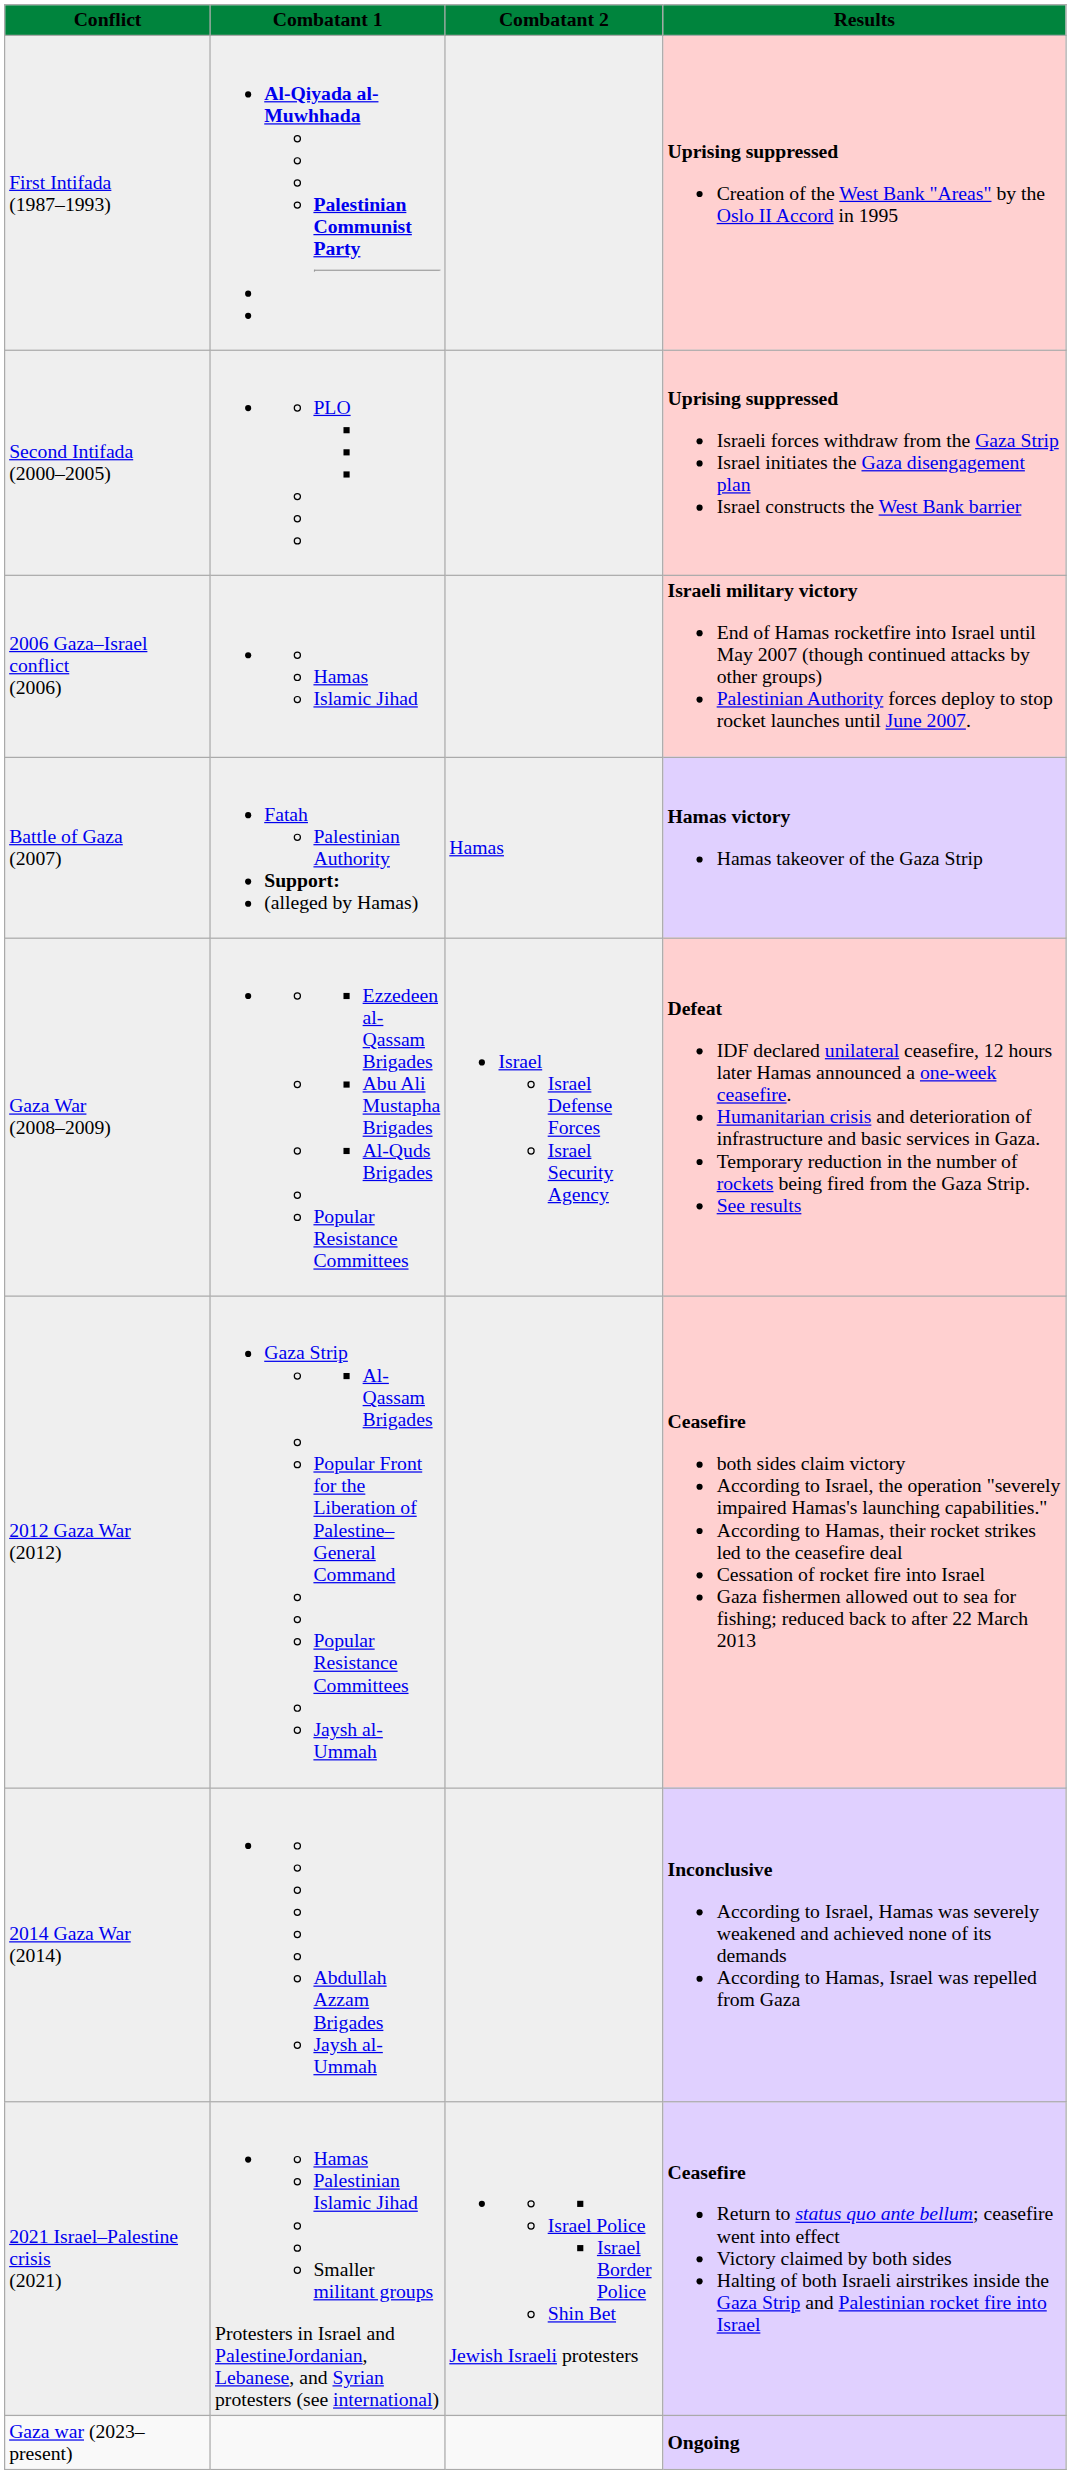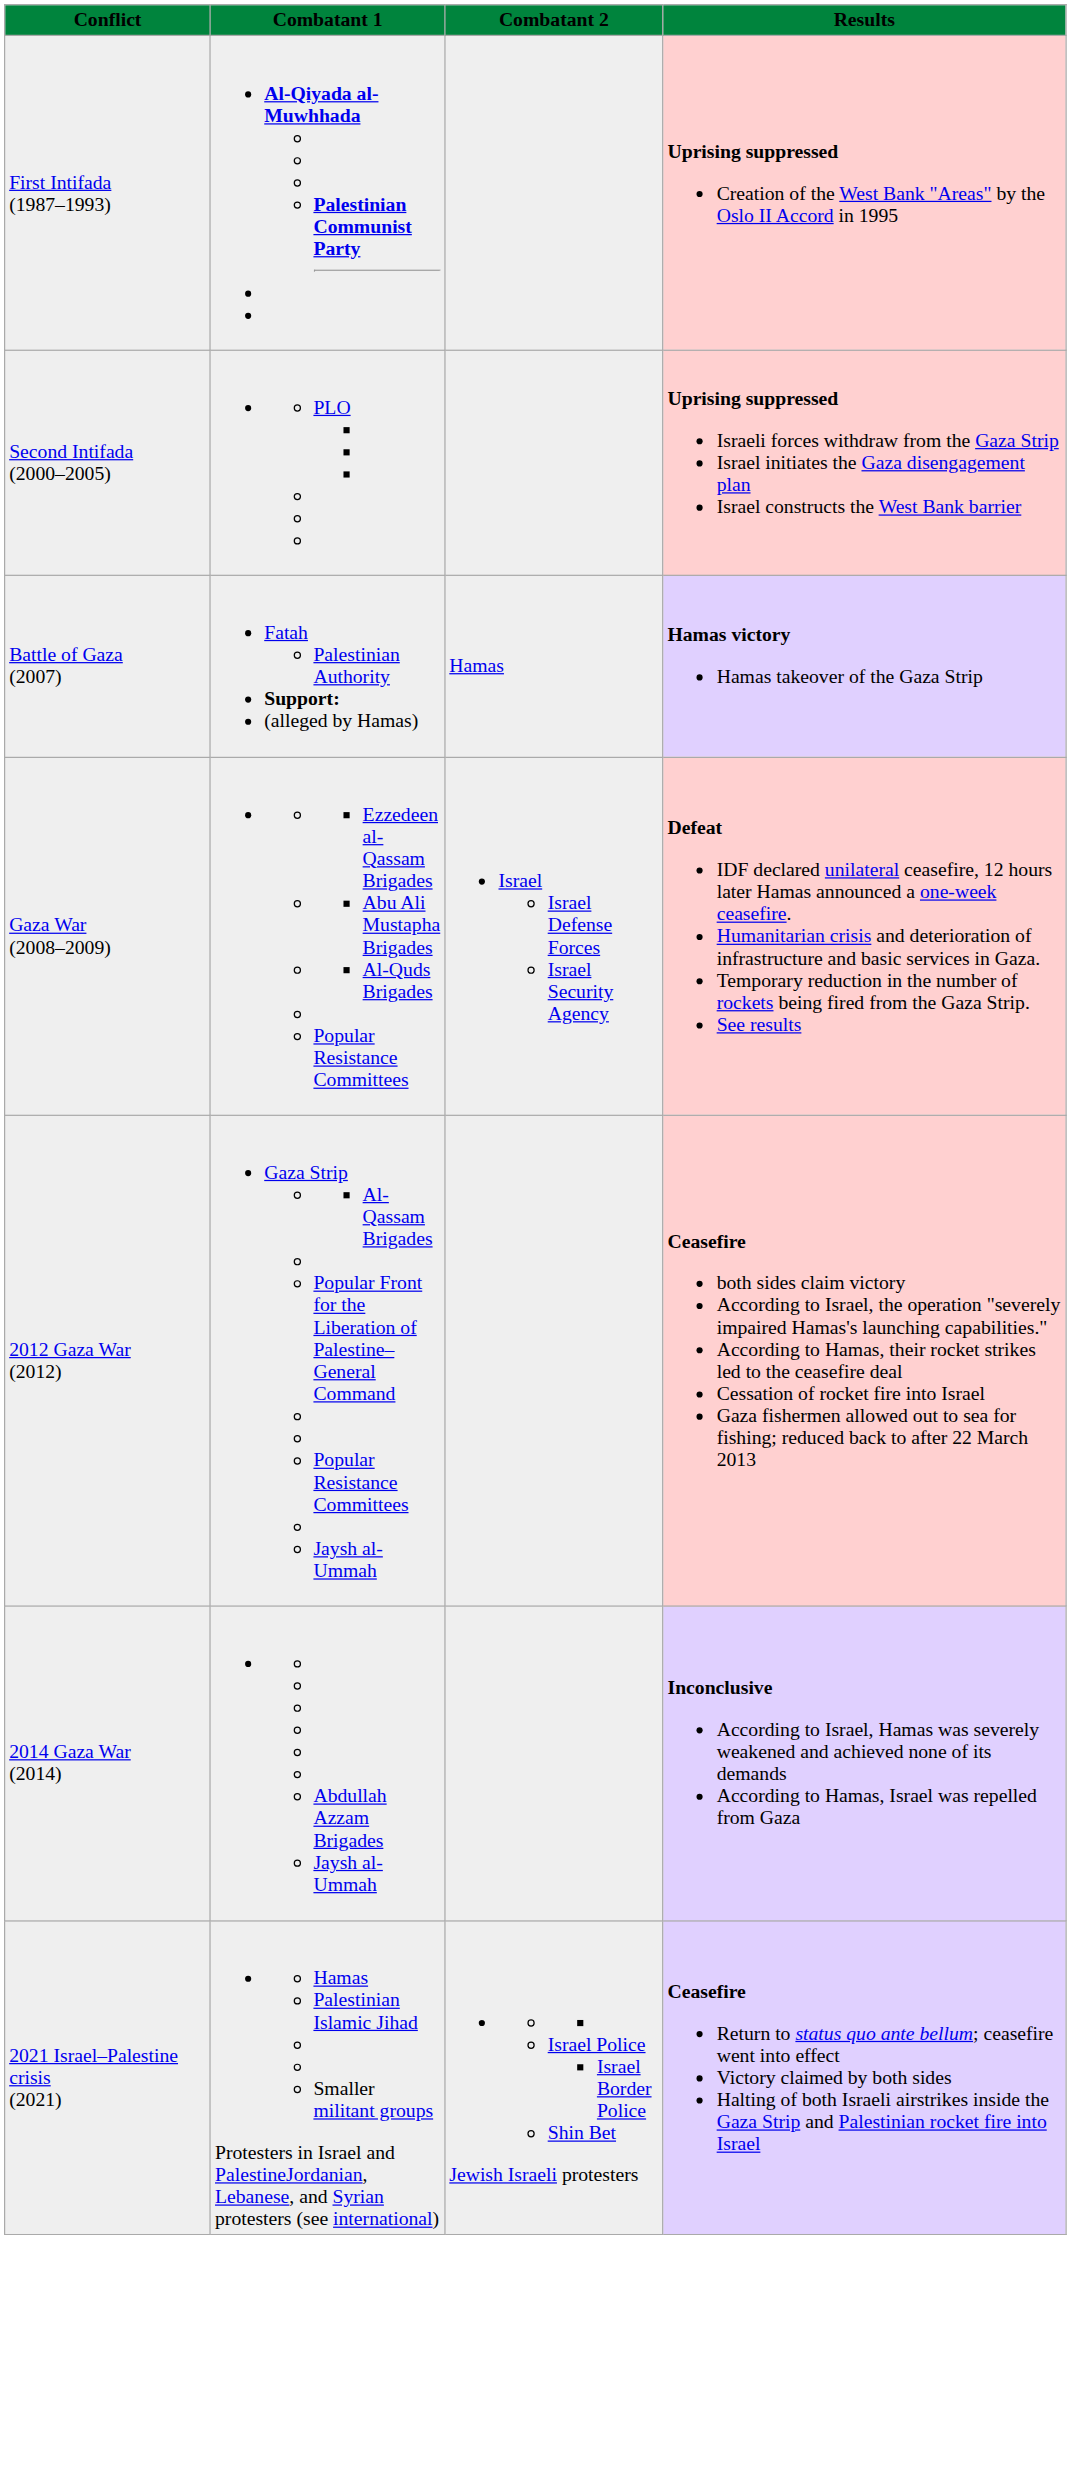 <table class="wikitable">
 <tr>
 <th style="background:#00843D" rowspan="1" width=160px><span>Conflict</span></th>
 <th style="background:#00843D" rowspan="1" width=170px><span>Combatant 1</span></th>
 <th style="background:#00843D" rowspan="1" width=170px><span>Combatant 2</span></th>
 <th style="background:#00843D" rowspan="1" width=320px><span>Results</span></th>
 </tr>
 <tr>
 <td style="background:#efefef"><a href='#'>First Intifada</a> <br>(1987–1993)</td>
 <td style="background:#efefef"><strong><br><ul><li> <a href='#'>Al-Qiyada al-Muwhhada</a><ul><li></li><li></li><li></li><li> <a href='#'>Palestinian Communist Party</a><hr></li></ul></li><li></li><li></li></ul></strong></td>
 <td style="background:#efefef"></td>
 <td style="background:#FFD0D0"><strong>Uprising suppressed</strong><br><ul><li>Creation of the <a href='#'>West Bank "Areas"</a> by the <a href='#'>Oslo II Accord</a> in 1995</li></ul></td>
 </tr>
 <tr>
 <td style="background:#efefef"><a href='#'>Second Intifada</a> <br>(2000–2005)</td>
 <td style="background:#efefef"><br><ul><li><ul><li> <a href='#'>PLO</a><ul><li></li><li></li><li></li></ul></li><li></li><li></li><li></li></ul></li></ul></td>
 <td style="background:#efefef"></td>
 <td style="background:#FFD0D0"><strong>Uprising suppressed</strong><br><ul><li>Israeli forces withdraw from the <a href='#'>Gaza Strip</a></li><li>Israel initiates the <a href='#'>Gaza disengagement plan</a></li><li>Israel constructs the <a href='#'>West Bank barrier</a></li></ul></td>
-</tr>
-<tr>
-<td style="background:#efefef"><a href='#'>2006 Gaza–Israel conflict</a> <br>(2006)</td>
-<td style="background:#efefef"><br><ul><li><ul><li></li><li> <a href='#'>Hamas</a></li><li> <a href='#'>Islamic Jihad</a></li></ul></li></ul></td>
-<td style="background:#efefef"></td>
-<td style="background:#FFD0D0"><strong>Israeli military victory</strong><br><ul><li>End of Hamas rocketfire into Israel until May 2007 (though continued attacks by other groups)</li><li><a href='#'>Palestinian Authority</a> forces deploy to stop rocket launches until <a href='#'>June 2007</a>.</li></ul></td>
 </tr>
 <tr>
 <td style="background:#efefef"><a href='#'>Battle of Gaza</a> <br>(2007)</td>
 <td style="background:#efefef"><br><ul><li> <a href='#'>Fatah</a><ul><li> <a href='#'>Palestinian Authority</a></li></ul></li><li><strong>Support:</strong></li><li> (alleged by Hamas)</li></ul></td>
 <td style="background:#efefef"> <a href='#'>Hamas</a></td>
 <td style="background:#E0D0FF"><strong>Hamas victory</strong><br><ul><li>Hamas takeover of the Gaza Strip</li></ul></td>
 </tr>
 <tr>
 <td style="background:#efefef"><a href='#'>Gaza War</a> <br>(2008–2009)</td>
 <td style="background:#efefef"><br><ul><li><ul><li><ul><li> <a href='#'>Ezzedeen al-Qassam Brigades</a></li></ul></li><li><ul><li> <a href='#'>Abu Ali Mustapha Brigades</a></li></ul></li><li><ul><li> <a href='#'>Al-Quds Brigades</a></li></ul></li><li></li><li> <a href='#'>Popular Resistance Committees</a></li></ul></li></ul></td>
 <td style="background:#efefef"><br><ul><li> <a href='#'>Israel</a><ul><li> <a href='#'>Israel Defense Forces</a></li><li><a href='#'>Israel Security Agency</a></li></ul></li></ul></td>
 <td style="background:#FFD0D0"><strong>Defeat</strong><br><ul><li>IDF declared <a href='#'>unilateral</a> ceasefire, 12 hours later Hamas announced a <a href='#'>one-week ceasefire</a>.</li><li><a href='#'>Humanitarian crisis</a> and deterioration of infrastructure and basic services in Gaza.</li><li>Temporary reduction in the number of <a href='#'>rockets</a> being fired from the Gaza Strip.</li><li><a href='#'>See results</a></li></ul></td>
 </tr>
 <tr>
 <td style="background:#efefef"><a href='#'>2012 Gaza War</a> <br>(2012)</td>
 <td style="background:#efefef"><br><ul><li> <a href='#'>Gaza Strip</a><ul><li><ul><li> <a href='#'>Al-Qassam Brigades</a></li></ul></li><li></li><li> <a href='#'>Popular Front for the Liberation of Palestine–General Command</a></li><li></li><li></li><li> <a href='#'>Popular Resistance Committees</a></li><li></li><li> <a href='#'>Jaysh al-Ummah</a></li></ul></li></ul></td>
 <td style="background:#efefef"></td>
 <td style="background:#FFD0D0"><strong>Ceasefire</strong><br><ul><li>both sides claim victory</li><li>According to Israel, the operation "severely impaired Hamas's launching capabilities."</li><li>According to Hamas, their rocket strikes led to the ceasefire deal</li><li>Cessation of rocket fire into Israel</li><li>Gaza fishermen allowed  out to sea for fishing; reduced back to   after 22 March 2013</li></ul></td>
 </tr>
 <tr>
 <td style="background:#efefef"><a href='#'>2014 Gaza War</a> <br>(2014)</td>
 <td style="background:#efefef"><br><ul><li><ul><li></li><li></li><li></li><li></li><li></li><li></li><li> <a href='#'>Abdullah Azzam Brigades</a></li><li> <a href='#'>Jaysh al-Ummah</a></li></ul></li></ul></td>
 <td style="background:#efefef"></td>
 <td style="background:#E0D0FF"><strong>Inconclusive</strong><br><ul><li>According to Israel, Hamas was severely weakened and achieved none of its demands</li><li>According to Hamas, Israel was repelled from Gaza</li></ul></td>
 </tr>
 <tr>
 <td style="background:#efefef"><a href='#'>2021 Israel–Palestine crisis</a> <br>(2021)</td>
 <td style="background:#efefef"><br><ul><li><ul><li> <a href='#'>Hamas</a></li><li> <a href='#'>Palestinian Islamic Jihad</a></li><li></li><li></li><li>Smaller <a href='#'>militant groups</a></li></ul></li></ul>Protesters in Israel and <a href='#'>Palestine</a><a href='#'>Jordanian</a>, <a href='#'>Lebanese</a>, and <a href='#'>Syrian</a> protesters (see <a href='#'>international</a>)</td>
 <td style="background:#efefef"><br><ul><li><ul><li><ul><li></li></ul></li><li> <a href='#'>Israel Police</a><ul><li> <a href='#'>Israel Border Police</a></li></ul></li><li><a href='#'>Shin Bet</a></li></ul></li></ul><a href='#'>Jewish Israeli</a> protesters</td>
 <td style="background:#E0D0FF"><strong>Ceasefire</strong><br><ul><li>Return to <em><a href='#'>status quo ante bellum</a></em>; ceasefire went into effect</li><li>Victory claimed by both sides</li><li>Halting of both Israeli airstrikes inside the <a href='#'>Gaza Strip</a> and <a href='#'>Palestinian rocket fire into Israel</a></li></ul></td>
 </tr>
-<tr>
-<td><a href='#'>Gaza war</a> (2023–present)</td>
-<td><br></td>
-<td></td>
-<td style="background:#E0D0FF"><strong>Ongoing</strong></td>
-</tr>
 </table>
